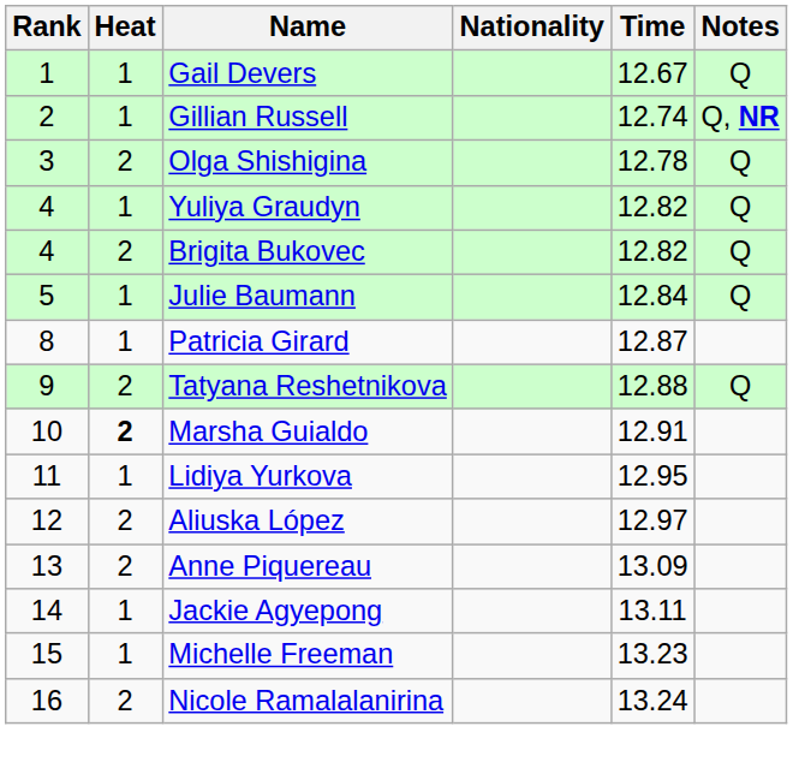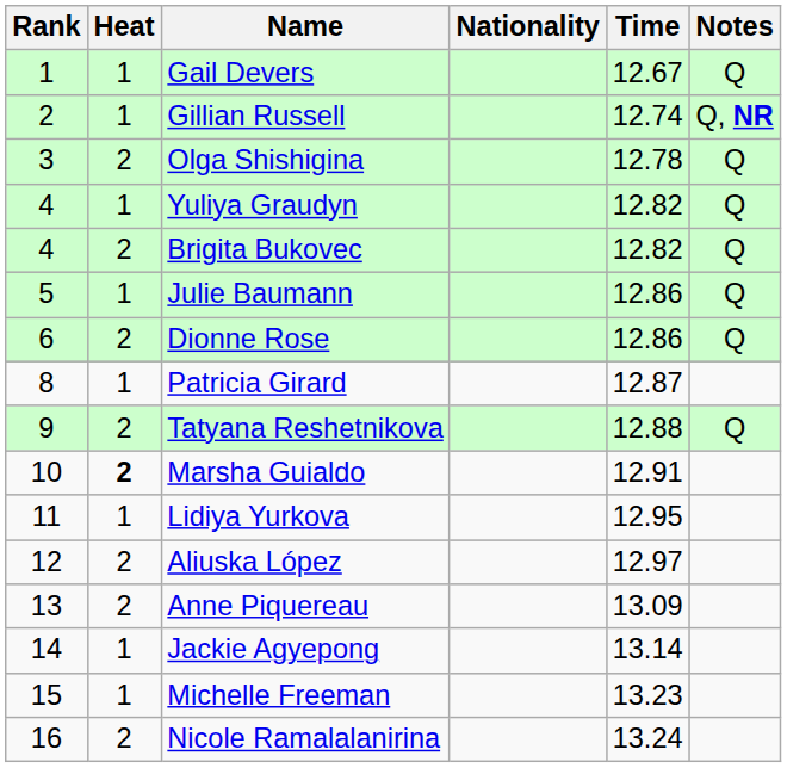 <table class="wikitable sortable" style="text-align:center">
 <tr>
 <th>Rank</th>
 <th>Heat</th>
 <th>Name</th>
 <th>Nationality</th>
 <th>Time</th>
 <th>Notes</th>
 </tr>
 <tr bgcolor=ccffcc>
 <td>1</td>
 <td>1</td>
 <td align=left><a href='#'>Gail Devers</a></td>
 <td align=left></td>
 <td>12.67</td>
 <td>Q</td>
 </tr>
 <tr bgcolor=ccffcc>
 <td>2</td>
 <td>1</td>
 <td align=left><a href='#'>Gillian Russell</a></td>
 <td align=left></td>
 <td>12.74</td>
 <td>Q, <strong><a href='#'>NR</a></strong></td>
 </tr>
 <tr bgcolor=ccffcc>
 <td>3</td>
 <td>2</td>
 <td align=left><a href='#'>Olga Shishigina</a></td>
 <td align=left></td>
 <td>12.78</td>
 <td>Q</td>
 </tr>
 <tr bgcolor=ccffcc>
 <td>4</td>
 <td>1</td>
 <td align=left><a href='#'>Yuliya Graudyn</a></td>
 <td align=left></td>
 <td>12.82</td>
 <td>Q</td>
 </tr>
 <tr bgcolor=ccffcc>
 <td>4</td>
 <td>2</td>
 <td align=left><a href='#'>Brigita Bukovec</a></td>
 <td align=left></td>
 <td>12.82</td>
 <td>Q</td>
 </tr>
 <tr bgcolor=ccffcc>
 <td>5</td>
 <td>1</td>
 <td align=left><a href='#'>Julie Baumann</a></td>
 <td align=left></td>
-<td>12.84</td>
+<td>12.86</td>
+<td>Q</td>
+</tr>
+<tr bgcolor=ccffcc>
+<td>6</td>
+<td>2</td>
+<td align=left><a href='#'>Dionne Rose</a></td>
+<td align=left></td>
+<td>12.86</td>
 <td>Q</td>
 </tr>
 <tr>
 <td>8</td>
 <td>1</td>
 <td align=left><a href='#'>Patricia Girard</a></td>
 <td align=left></td>
 <td>12.87</td>
 <td></td>
 </tr>
 <tr bgcolor=ccffcc>
 <td>9</td>
 <td>2</td>
 <td align=left><a href='#'>Tatyana Reshetnikova</a></td>
 <td align=left></td>
 <td>12.88</td>
 <td>Q</td>
 </tr>
 <tr>
 <td>10</td>
 <td><strong>2</strong></td>
 <td align=left><a href='#'>Marsha Guialdo</a></td>
 <td align=left></td>
 <td>12.91</td>
 <td></td>
 </tr>
 <tr>
 <td>11</td>
 <td>1</td>
 <td align=left><a href='#'>Lidiya Yurkova</a></td>
 <td align=left></td>
 <td>12.95</td>
 <td></td>
 </tr>
 <tr>
 <td>12</td>
 <td>2</td>
 <td align=left><a href='#'>Aliuska López</a></td>
 <td align=left></td>
 <td>12.97</td>
 <td></td>
 </tr>
 <tr>
 <td>13</td>
 <td>2</td>
 <td align=left><a href='#'>Anne Piquereau</a></td>
 <td align=left></td>
 <td>13.09</td>
 <td></td>
 </tr>
 <tr>
 <td>14</td>
 <td>1</td>
 <td align=left><a href='#'>Jackie Agyepong</a></td>
 <td align=left></td>
-<td>13.11</td>
+<td>13.14</td>
 <td></td>
 </tr>
 <tr>
 <td>15</td>
 <td>1</td>
 <td align=left><a href='#'>Michelle Freeman</a></td>
 <td align=left></td>
 <td>13.23</td>
 <td></td>
 </tr>
 <tr>
 <td>16</td>
 <td>2</td>
 <td align=left><a href='#'>Nicole Ramalalanirina</a></td>
 <td align=left></td>
 <td>13.24</td>
 <td></td>
 </tr>
 </table>
